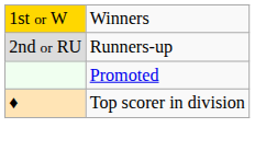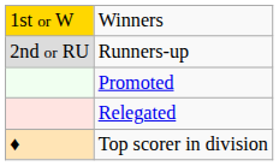 <table class="wikitable" "text-align:center">
 <tr>
 <td bgcolor=gold>1st <small>or</small> W</td>
 <td>Winners</td>
 </tr>
 <tr>
 <td bgcolor=#DCDCDC>2nd <small>or</small> RU</td>
 <td>Runners-up</td>
 </tr>
 <tr>
 <td bgcolor=#F0FFF0></td>
 <td><a href='#'>Promoted</a></td>
 </tr>
 <tr>
+<td bgcolor=#FFE4E1></td>
+<td><a href='#'>Relegated</a></td>
+</tr>
+<tr>
 <td bgcolor=#FFE4B5>♦</td>
 <td>Top scorer in division</td>
 </tr>
 </table>
